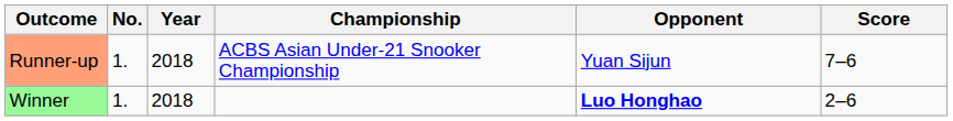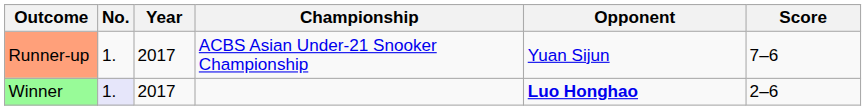 <table class="sortable wikitable">
 <tr>
 <th width="80">Outcome</th>
 <th width="20">No.</th>
 <th width="50">Year</th>
 <th width="300">Championship</th>
 <th width="200">Opponent</th>
 <th width="100">Score</th>
 </tr>
 <tr>
 <td style="background:#ffa07a;">Runner-up</td>
 <td>1.</td>
-<td>2018</td>
+<td>2017</td>
 <td><a href='#'>ACBS Asian Under-21 Snooker Championship</a></td>
 <td> <a href='#'>Yuan Sijun</a></td>
 <td>7–6</td>
 </tr>
 <tr>
 <td style="background:#98fb98;">Winner</td>
-<td>1.</td>
-<td>2018</td>
+<td style="background: lavender;">1.</td>
+<td>2017</td>
 <td></td>
 <td><strong> <a href='#'>Luo Honghao</a></strong></td>
 <td>2–6</td>
 </tr>
 </table>
